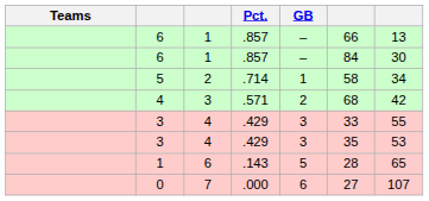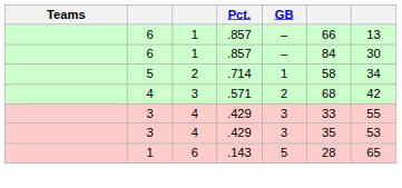 <table class="wikitable" style="text-align:center;">
 <tr>
 <th width=150px>Teams</th>
 <th width=50px></th>
 <th width=50px></th>
 <th width=50px><a href='#'>Pct.</a></th>
 <th width=50px><a href='#'>GB</a></th>
 <th width=50px></th>
 <th width=50px></th>
 </tr>
 <tr style="background-color:#cfc">
 <td align=left></td>
 <td>6</td>
 <td>1</td>
 <td>.857</td>
 <td>–</td>
 <td>66</td>
 <td>13</td>
 </tr>
 <tr style="background-color:#cfc">
 <td align=left></td>
 <td>6</td>
 <td>1</td>
 <td>.857</td>
 <td>–</td>
 <td>84</td>
 <td>30</td>
 </tr>
 <tr style="background-color:#cfc">
 <td align=left></td>
 <td>5</td>
 <td>2</td>
 <td>.714</td>
 <td>1</td>
 <td>58</td>
 <td>34</td>
 </tr>
 <tr style="background-color:#cfc">
 <td align=left></td>
 <td>4</td>
 <td>3</td>
 <td>.571</td>
 <td>2</td>
 <td>68</td>
 <td>42</td>
 </tr>
 <tr style="background-color:#fcc">
 <td align=left></td>
 <td>3</td>
 <td>4</td>
 <td>.429</td>
 <td>3</td>
 <td>33</td>
 <td>55</td>
 </tr>
 <tr style="background-color:#fcc">
 <td align=left></td>
 <td>3</td>
 <td>4</td>
 <td>.429</td>
 <td>3</td>
 <td>35</td>
 <td>53</td>
 </tr>
 <tr style="background-color:#fcc">
 <td align=left></td>
 <td>1</td>
 <td>6</td>
 <td>.143</td>
 <td>5</td>
 <td>28</td>
 <td>65</td>
 </tr>
-<tr style="background-color:#fcc">
-<td align=left></td>
-<td>0</td>
-<td>7</td>
-<td>.000</td>
-<td>6</td>
-<td>27</td>
-<td>107</td>
-</tr>
 </table>
